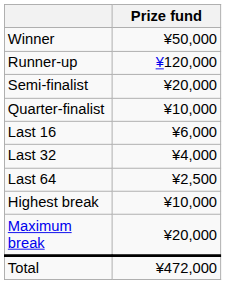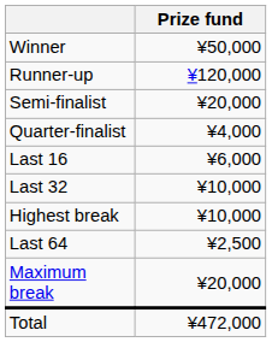 <table class="wikitable">
 <tr>
 <th width=110px></th>
 <th width=110px align="right">Prize fund</th>
 </tr>
 <tr>
 <td>Winner</td>
 <td align="right">¥50,000</td>
 </tr>
 <tr>
 <td>Runner-up</td>
 <td align="right"><a href='#'>¥</a>120,000</td>
 </tr>
 <tr>
 <td>Semi-finalist</td>
 <td align="right">¥20,000</td>
 </tr>
 <tr>
 <td>Quarter-finalist</td>
-<td align="right">¥10,000</td>
+<td align="right">¥4,000</td>
 </tr>
 <tr>
 <td>Last 16</td>
 <td align="right">¥6,000</td>
 </tr>
 <tr>
 <td>Last 32</td>
-<td align="right">¥4,000</td>
+<td align="right">¥10,000</td>
+</tr>
+<tr>
+<td>Highest break</td>
+<td align="right">¥10,000</td>
 </tr>
 <tr>
 <td>Last 64</td>
 <td align="right">¥2,500</td>
-</tr>
-<tr>
-<td>Highest break</td>
-<td align="right">¥10,000</td>
 </tr>
 <tr>
 <td><a href='#'>Maximum break</a></td>
 <td align="right">¥20,000</td>
 </tr>
 <tr style="border-top:medium solid">
 <td>Total</td>
 <td align="right">¥472,000</td>
 </tr>
 </table>
